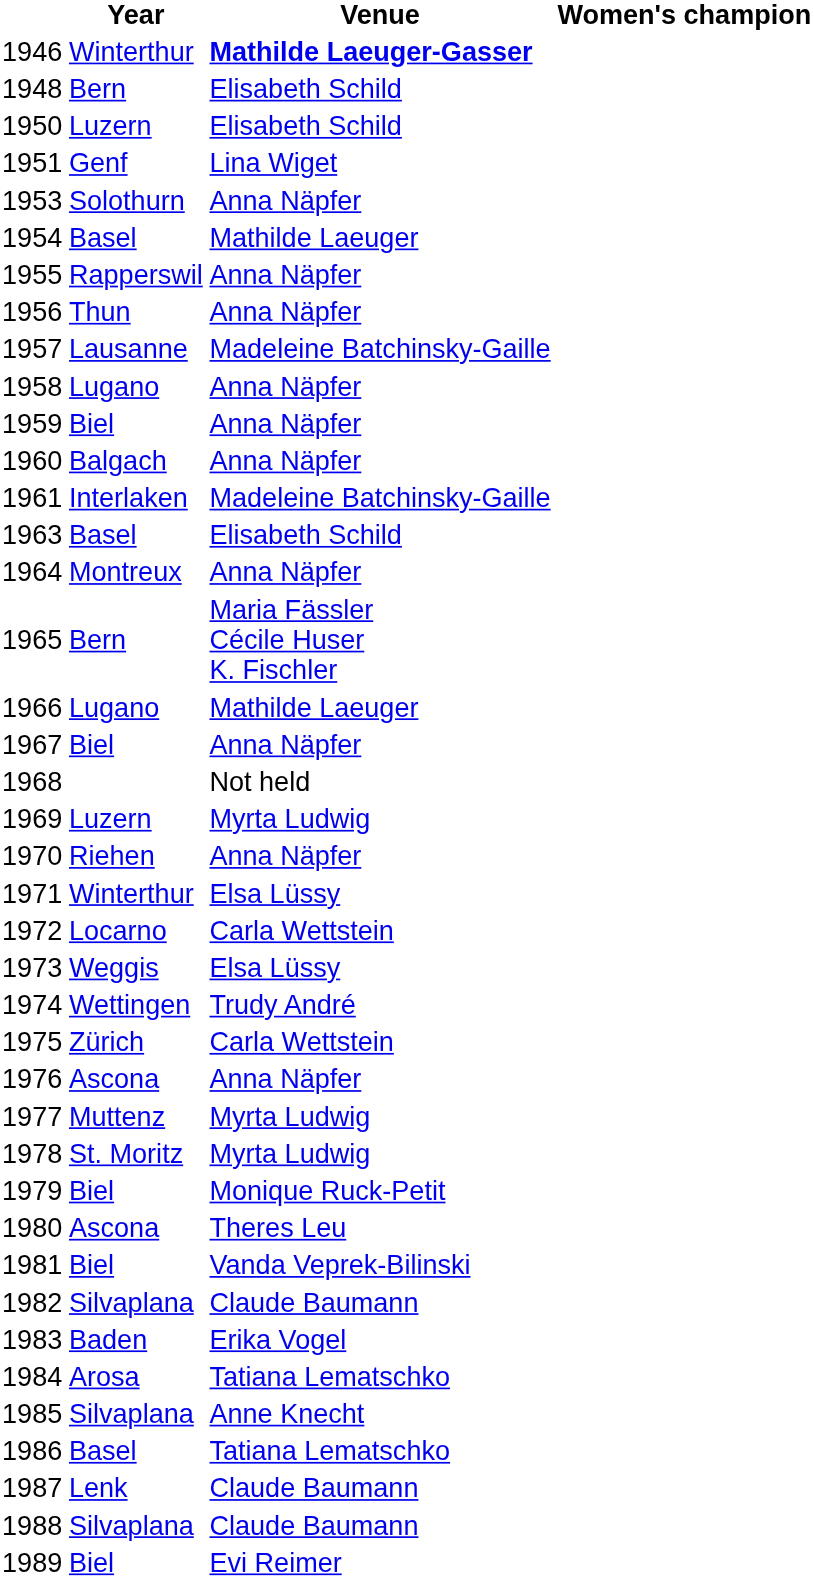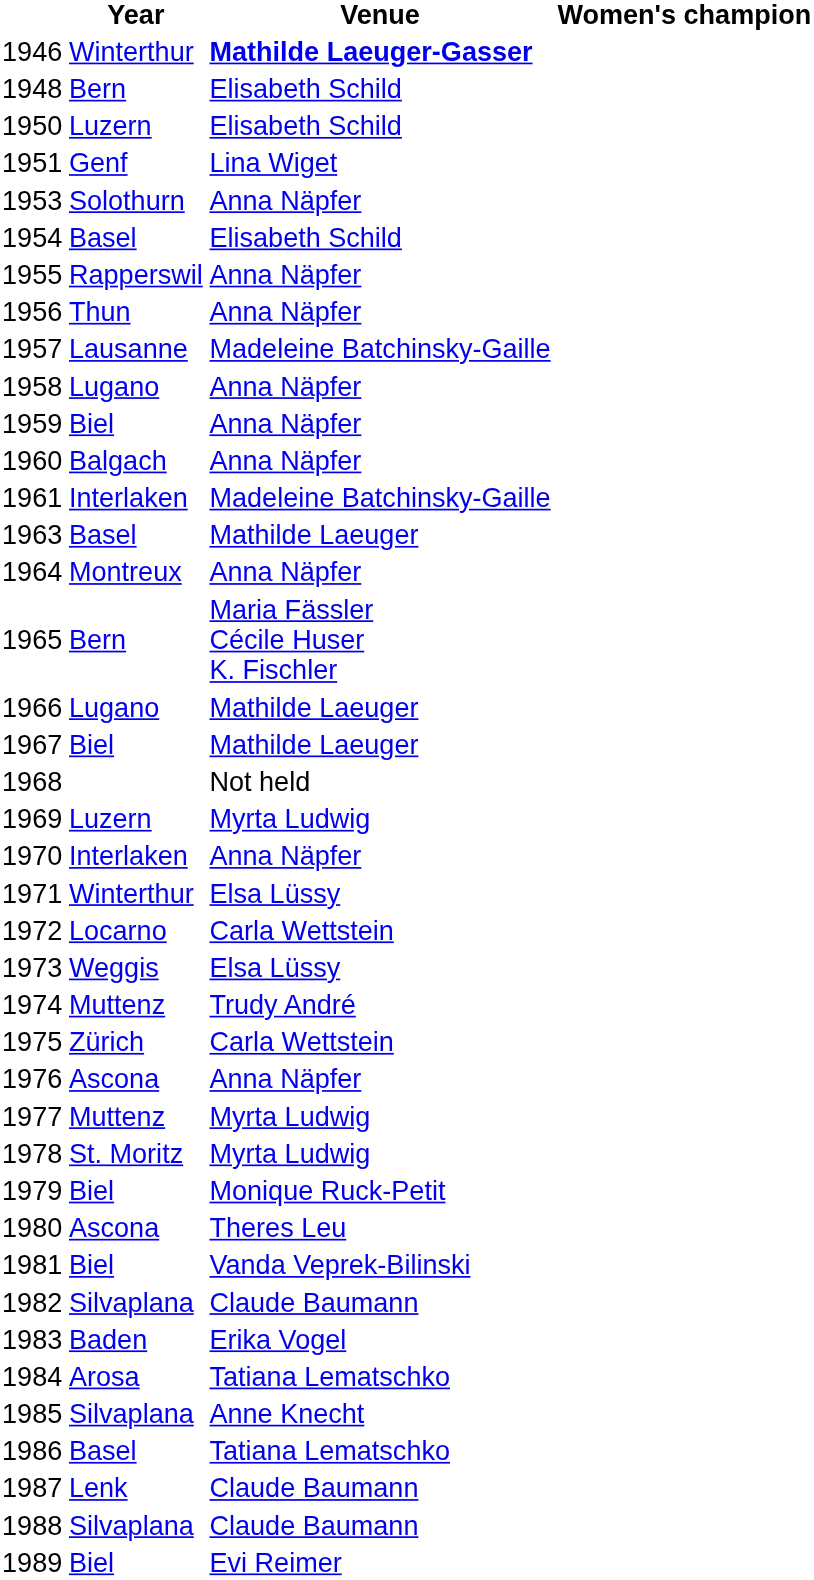 <table>
 <tr>
 <td valign="top"><br></td>
 <th>Year</th>
 <th>Venue</th>
 <th>Women's champion</th>
 </tr>
 <tr>
 <td>1946</td>
 <td><a href='#'>Winterthur</a></td>
 <td><strong><a href='#'>Mathilde Laeuger-Gasser</a></strong></td>
 </tr>
 <tr>
 <td>1948</td>
 <td><a href='#'>Bern</a></td>
 <td><a href='#'>Elisabeth Schild</a></td>
 </tr>
 <tr>
 <td>1950</td>
 <td><a href='#'>Luzern</a></td>
 <td><a href='#'>Elisabeth Schild</a></td>
 </tr>
 <tr>
 <td>1951</td>
 <td><a href='#'>Genf</a></td>
 <td><a href='#'>Lina Wiget</a></td>
 </tr>
 <tr>
 <td>1953</td>
 <td><a href='#'>Solothurn</a></td>
 <td><a href='#'>Anna Näpfer</a></td>
 </tr>
 <tr>
 <td>1954</td>
 <td><a href='#'>Basel</a></td>
-<td><a href='#'>Mathilde Laeuger</a></td>
+<td><a href='#'>Elisabeth Schild</a></td>
 </tr>
 <tr>
 <td>1955</td>
 <td><a href='#'>Rapperswil</a></td>
 <td><a href='#'>Anna Näpfer</a></td>
 </tr>
 <tr>
 <td>1956</td>
 <td><a href='#'>Thun</a></td>
 <td><a href='#'>Anna Näpfer</a></td>
 </tr>
 <tr>
 <td>1957</td>
 <td><a href='#'>Lausanne</a></td>
 <td><a href='#'>Madeleine Batchinsky-Gaille</a></td>
 </tr>
 <tr>
 <td>1958</td>
 <td><a href='#'>Lugano</a></td>
 <td><a href='#'>Anna Näpfer</a></td>
 </tr>
 <tr>
 <td>1959</td>
 <td><a href='#'>Biel</a></td>
 <td><a href='#'>Anna Näpfer</a></td>
 </tr>
 <tr>
 <td>1960</td>
 <td><a href='#'>Balgach</a></td>
 <td><a href='#'>Anna Näpfer</a></td>
 </tr>
 <tr>
 <td>1961</td>
 <td><a href='#'>Interlaken</a></td>
 <td><a href='#'>Madeleine Batchinsky-Gaille</a></td>
 </tr>
 <tr>
 <td>1963</td>
 <td><a href='#'>Basel</a></td>
-<td><a href='#'>Elisabeth Schild</a></td>
+<td><a href='#'>Mathilde Laeuger</a></td>
 </tr>
 <tr>
 <td>1964</td>
 <td><a href='#'>Montreux</a></td>
 <td><a href='#'>Anna Näpfer</a></td>
 </tr>
 <tr>
 <td>1965</td>
 <td><a href='#'>Bern</a></td>
 <td><a href='#'>Maria Fässler</a> <br> <a href='#'>Cécile Huser</a> <br> <a href='#'>K. Fischler</a></td>
 </tr>
 <tr>
 <td>1966</td>
 <td><a href='#'>Lugano</a></td>
 <td><a href='#'>Mathilde Laeuger</a></td>
 </tr>
 <tr>
 <td>1967</td>
 <td><a href='#'>Biel</a></td>
-<td><a href='#'>Anna Näpfer</a></td>
+<td><a href='#'>Mathilde Laeuger</a></td>
 </tr>
 <tr>
 <td>1968</td>
 <td></td>
 <td>Not held</td>
 </tr>
 <tr>
 <td>1969</td>
 <td><a href='#'>Luzern</a></td>
 <td><a href='#'>Myrta Ludwig</a></td>
 </tr>
 <tr>
 <td>1970</td>
-<td><a href='#'>Riehen</a></td>
+<td><a href='#'>Interlaken</a></td>
 <td><a href='#'>Anna Näpfer</a></td>
 </tr>
 <tr>
 <td>1971</td>
 <td><a href='#'>Winterthur</a></td>
 <td><a href='#'>Elsa Lüssy</a></td>
 </tr>
 <tr>
 <td>1972</td>
 <td><a href='#'>Locarno</a></td>
 <td><a href='#'>Carla Wettstein</a></td>
 </tr>
 <tr>
 <td>1973</td>
 <td><a href='#'>Weggis</a></td>
 <td><a href='#'>Elsa Lüssy</a></td>
 </tr>
 <tr>
 <td>1974</td>
-<td><a href='#'>Wettingen</a></td>
+<td><a href='#'>Muttenz</a></td>
 <td><a href='#'>Trudy André</a></td>
 </tr>
 <tr>
 <td>1975</td>
 <td><a href='#'>Zürich</a></td>
 <td><a href='#'>Carla Wettstein</a></td>
 </tr>
 <tr>
 <td>1976</td>
 <td><a href='#'>Ascona</a></td>
 <td><a href='#'>Anna Näpfer</a></td>
 </tr>
 <tr>
 <td>1977</td>
 <td><a href='#'>Muttenz</a></td>
 <td><a href='#'>Myrta Ludwig</a></td>
 </tr>
 <tr>
 <td>1978</td>
 <td><a href='#'>St. Moritz</a></td>
 <td><a href='#'>Myrta Ludwig</a></td>
 </tr>
 <tr>
 <td>1979</td>
 <td><a href='#'>Biel</a></td>
 <td><a href='#'>Monique Ruck-Petit</a></td>
 </tr>
 <tr>
 <td>1980</td>
 <td><a href='#'>Ascona</a></td>
 <td><a href='#'>Theres Leu</a></td>
 </tr>
 <tr>
 <td>1981</td>
 <td><a href='#'>Biel</a></td>
 <td><a href='#'>Vanda Veprek-Bilinski</a></td>
 </tr>
 <tr>
 <td>1982</td>
 <td><a href='#'>Silvaplana</a></td>
 <td><a href='#'>Claude Baumann</a></td>
 </tr>
 <tr>
 <td>1983</td>
 <td><a href='#'>Baden</a></td>
 <td><a href='#'>Erika Vogel</a></td>
 </tr>
 <tr>
 <td>1984</td>
 <td><a href='#'>Arosa</a></td>
 <td><a href='#'>Tatiana Lematschko</a></td>
 </tr>
 <tr>
 <td>1985</td>
 <td><a href='#'>Silvaplana</a></td>
 <td><a href='#'>Anne Knecht</a></td>
 </tr>
 <tr>
 <td>1986</td>
 <td><a href='#'>Basel</a></td>
 <td><a href='#'>Tatiana Lematschko</a></td>
 </tr>
 <tr>
 <td>1987</td>
 <td><a href='#'>Lenk</a></td>
 <td><a href='#'>Claude Baumann</a></td>
 </tr>
 <tr>
 <td>1988</td>
 <td><a href='#'>Silvaplana</a></td>
 <td><a href='#'>Claude Baumann</a></td>
 </tr>
 <tr>
 <td>1989</td>
 <td><a href='#'>Biel</a></td>
 <td><a href='#'>Evi Reimer</a></td>
 </tr>
 </table>
